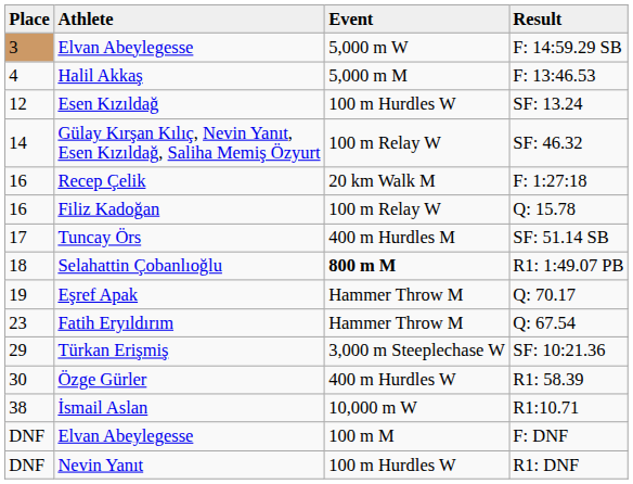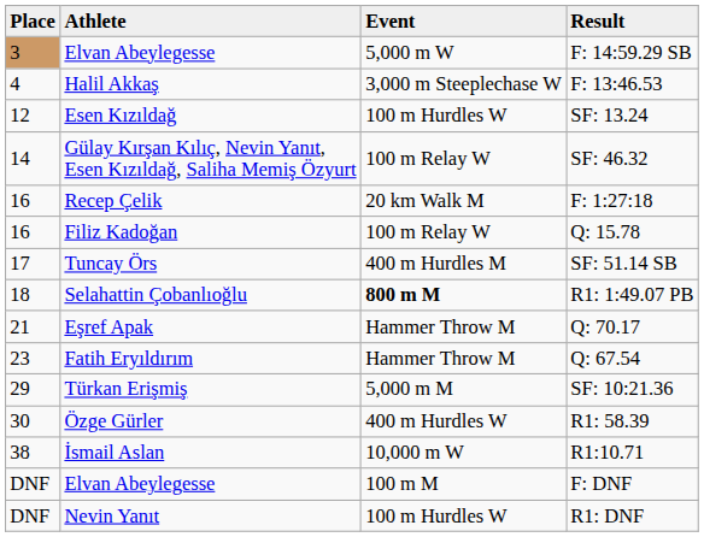 <table class="wikitable">
 <tr>
 <td !align="center" bgcolor="efefef"><strong>Place</strong></td>
 <td !align="center" bgcolor="efefef"><strong>Athlete</strong></td>
 <td !align="center" bgcolor="efefef"><strong>Event</strong></td>
 <td !align="center" bgcolor="efefef"><strong>Result</strong></td>
 </tr>
 <tr>
 <td bgcolor=CC9966>3</td>
 <td><a href='#'>Elvan Abeylegesse</a></td>
 <td>5,000 m W</td>
 <td>F: 14:59.29 SB</td>
 </tr>
 <tr>
 <td>4</td>
 <td><a href='#'>Halil Akkaş</a></td>
-<td>5,000 m M</td>
+<td>3,000 m Steeplechase W</td>
 <td>F: 13:46.53</td>
 </tr>
 <tr>
 <td>12</td>
 <td><a href='#'>Esen Kızıldağ</a></td>
 <td>100 m Hurdles W</td>
 <td>SF: 13.24</td>
 </tr>
 <tr>
 <td>14</td>
 <td><a href='#'>Gülay Kırşan Kılıç</a>, <a href='#'>Nevin Yanıt</a>, <br><a href='#'>Esen Kızıldağ</a>, <a href='#'>Saliha Memiş Özyurt</a></td>
 <td>100 m Relay W</td>
 <td>SF: 46.32</td>
 </tr>
 <tr>
 <td>16</td>
 <td><a href='#'>Recep Çelik</a></td>
 <td>20 km Walk M</td>
 <td>F: 1:27:18</td>
 </tr>
 <tr>
 <td>16</td>
 <td><a href='#'>Filiz Kadoğan</a></td>
 <td>100 m Relay W</td>
 <td>Q: 15.78</td>
 </tr>
 <tr>
 <td>17</td>
 <td><a href='#'>Tuncay Örs</a></td>
 <td>400 m Hurdles M</td>
 <td>SF: 51.14 SB</td>
 </tr>
 <tr>
 <td>18</td>
 <td><a href='#'>Selahattin Çobanlıoğlu</a></td>
 <td><strong>800 m M</strong></td>
 <td>R1: 1:49.07 PB</td>
 </tr>
 <tr>
-<td>19</td>
+<td>21</td>
 <td><a href='#'>Eşref Apak</a></td>
 <td>Hammer Throw M</td>
 <td>Q: 70.17</td>
 </tr>
 <tr>
 <td>23</td>
 <td><a href='#'>Fatih Eryıldırım</a></td>
 <td>Hammer Throw M</td>
 <td>Q: 67.54</td>
 </tr>
 <tr>
 <td>29</td>
 <td><a href='#'>Türkan Erişmiş</a></td>
-<td>3,000 m Steeplechase W</td>
+<td>5,000 m M</td>
 <td>SF: 10:21.36</td>
 </tr>
 <tr>
 <td>30</td>
 <td><a href='#'>Özge Gürler</a></td>
 <td>400 m Hurdles W</td>
 <td>R1: 58.39</td>
 </tr>
 <tr>
 <td>38</td>
 <td><a href='#'>İsmail Aslan</a></td>
 <td>10,000 m W</td>
 <td>R1:10.71</td>
 </tr>
 <tr>
 <td>DNF</td>
 <td><a href='#'>Elvan Abeylegesse</a></td>
 <td>100 m M</td>
 <td>F: DNF</td>
 </tr>
 <tr>
 <td>DNF</td>
 <td><a href='#'>Nevin Yanıt</a></td>
 <td>100 m Hurdles W</td>
 <td>R1: DNF</td>
 </tr>
 </table>
